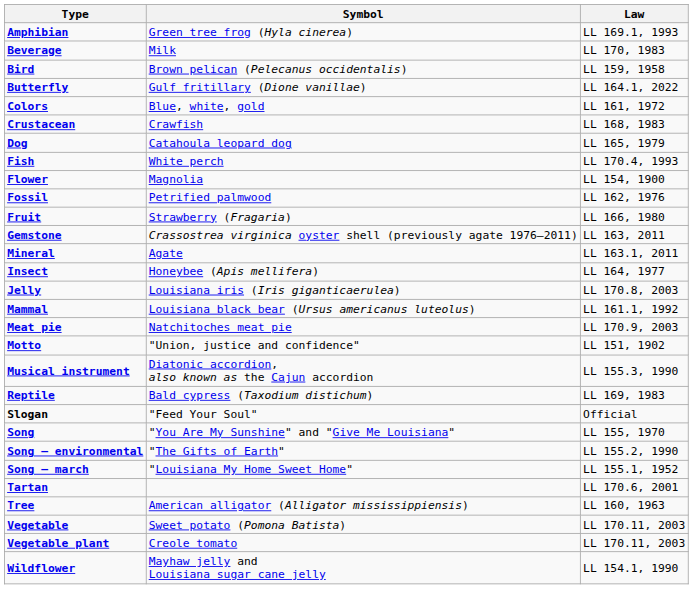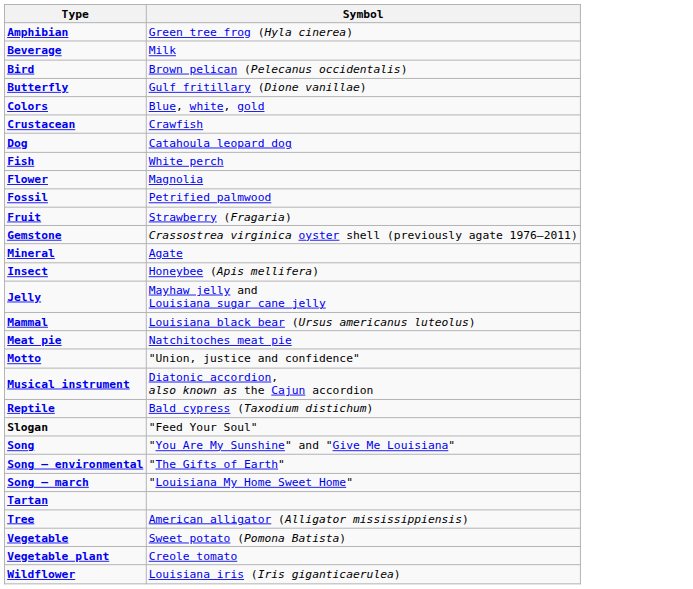 <table class="wikitable">
 <tr>
 <th>Type</th>
 <th>Symbol</th>
-<th>Law</th>
 </tr>
 <tr>
 <td><strong><a href='#'>Amphibian</a></strong></td>
 <td><a href='#'>Green tree frog</a> (<em>Hyla cinerea</em>)</td>
-<td>LL 169.1, 1993</td>
 </tr>
 <tr>
 <td><strong><a href='#'>Beverage</a></strong></td>
 <td><a href='#'>Milk</a></td>
-<td>LL 170, 1983</td>
 </tr>
 <tr>
 <td><strong><a href='#'>Bird</a></strong></td>
 <td><a href='#'>Brown pelican</a> (<em>Pelecanus occidentalis</em>)</td>
-<td>LL 159, 1958</td>
 </tr>
 <tr>
 <td><a href='#'><strong>Butterfly</strong></a></td>
 <td><a href='#'>Gulf fritillary</a> (<em>Dione vanillae</em>)</td>
-<td>LL 164.1, 2022</td>
 </tr>
 <tr>
 <td><strong><a href='#'>Colors</a></strong></td>
 <td><a href='#'>Blue</a>, <a href='#'>white</a>, <a href='#'>gold</a></td>
-<td>LL 161, 1972</td>
 </tr>
 <tr>
 <td><strong><a href='#'>Crustacean</a></strong></td>
 <td><a href='#'>Crawfish</a></td>
-<td>LL 168, 1983</td>
 </tr>
 <tr>
 <td><strong><a href='#'>Dog</a></strong></td>
 <td><a href='#'>Catahoula leopard dog</a></td>
-<td>LL 165, 1979</td>
 </tr>
 <tr>
 <td><strong><a href='#'>Fish</a></strong></td>
 <td><a href='#'>White perch</a></td>
-<td>LL 170.4, 1993</td>
 </tr>
 <tr>
 <td><strong><a href='#'>Flower</a></strong></td>
 <td><a href='#'>Magnolia</a></td>
-<td>LL 154, 1900</td>
 </tr>
 <tr>
 <td><strong><a href='#'>Fossil</a></strong></td>
 <td><a href='#'>Petrified palmwood</a></td>
-<td>LL 162, 1976</td>
 </tr>
 <tr>
 <td><strong><a href='#'>Fruit</a></strong></td>
 <td><a href='#'>Strawberry</a> (<em>Fragaria</em>)</td>
-<td>LL 166, 1980</td>
 </tr>
 <tr>
 <td><strong><a href='#'>Gemstone</a></strong></td>
 <td><em>Crassostrea virginica</em> <a href='#'>oyster</a> shell (previously agate 1976–2011)</td>
-<td>LL 163, 2011</td>
 </tr>
 <tr>
 <td><strong><a href='#'>Mineral</a></strong></td>
 <td><a href='#'>Agate</a></td>
-<td>LL 163.1, 2011</td>
 </tr>
 <tr>
 <td><strong><a href='#'>Insect</a></strong></td>
 <td><a href='#'>Honeybee</a> (<em>Apis mellifera</em>)</td>
-<td>LL 164, 1977</td>
 </tr>
 <tr>
 <td><strong><a href='#'>Jelly</a></strong></td>
-<td><a href='#'>Louisiana iris</a> (<em>Iris giganticaerulea</em>)</td>
-<td>LL 170.8, 2003</td>
+<td><a href='#'>Mayhaw jelly</a> and <br> <a href='#'>Louisiana sugar cane jelly</a></td>
 </tr>
 <tr>
 <td><strong><a href='#'>Mammal</a></strong></td>
 <td><a href='#'>Louisiana black bear</a> (<em>Ursus americanus luteolus</em>)</td>
-<td>LL 161.1, 1992</td>
 </tr>
 <tr>
 <td><strong><a href='#'>Meat pie</a></strong></td>
 <td><a href='#'>Natchitoches meat pie</a></td>
-<td>LL 170.9, 2003</td>
 </tr>
 <tr>
 <td><strong><a href='#'>Motto</a></strong></td>
 <td>"Union, justice and confidence"</td>
-<td>LL 151, 1902</td>
 </tr>
 <tr>
 <td><strong><a href='#'>Musical instrument</a></strong></td>
 <td><a href='#'>Diatonic accordion</a>, <br> <em>also known as</em> the <a href='#'>Cajun</a> accordion</td>
-<td>LL 155.3, 1990</td>
 </tr>
 <tr>
 <td><strong><a href='#'>Reptile</a></strong></td>
 <td><a href='#'>Bald cypress</a> (<em>Taxodium distichum</em>)</td>
-<td>LL 169, 1983</td>
 </tr>
 <tr>
 <td><strong>Slogan</strong></td>
 <td>"Feed Your Soul"</td>
-<td>Official</td>
 </tr>
 <tr>
 <td><strong><a href='#'>Song</a></strong></td>
 <td>"<a href='#'>You Are My Sunshine</a>"  and "<a href='#'>Give Me Louisiana</a>"</td>
-<td>LL 155, 1970</td>
 </tr>
 <tr>
 <td><strong><a href='#'>Song — environmental</a></strong></td>
 <td>"<a href='#'>The Gifts of Earth</a>"</td>
-<td>LL 155.2, 1990</td>
 </tr>
 <tr>
 <td><strong><a href='#'>Song — march</a></strong></td>
 <td>"<a href='#'>Louisiana My Home Sweet Home</a>"</td>
-<td>LL 155.1, 1952</td>
 </tr>
 <tr>
 <td><strong><a href='#'>Tartan</a></strong></td>
 <td></td>
-<td>LL 170.6, 2001</td>
 </tr>
 <tr>
 <td><strong><a href='#'>Tree</a></strong></td>
 <td><a href='#'>American alligator</a> (<em>Alligator mississippiensis</em>)</td>
-<td>LL 160, 1963</td>
 </tr>
 <tr>
 <td><strong><a href='#'>Vegetable</a></strong></td>
 <td><a href='#'>Sweet potato</a> (<em>Pomona Batista</em>)</td>
-<td>LL 170.11, 2003</td>
 </tr>
 <tr>
 <td><strong><a href='#'>Vegetable plant</a></strong></td>
 <td><a href='#'>Creole tomato</a></td>
-<td>LL 170.11, 2003</td>
 </tr>
 <tr>
 <td><strong><a href='#'>Wildflower</a></strong></td>
-<td><a href='#'>Mayhaw jelly</a> and <br> <a href='#'>Louisiana sugar cane jelly</a></td>
-<td>LL 154.1, 1990</td>
+<td><a href='#'>Louisiana iris</a> (<em>Iris giganticaerulea</em>)</td>
 </tr>
 </table>
